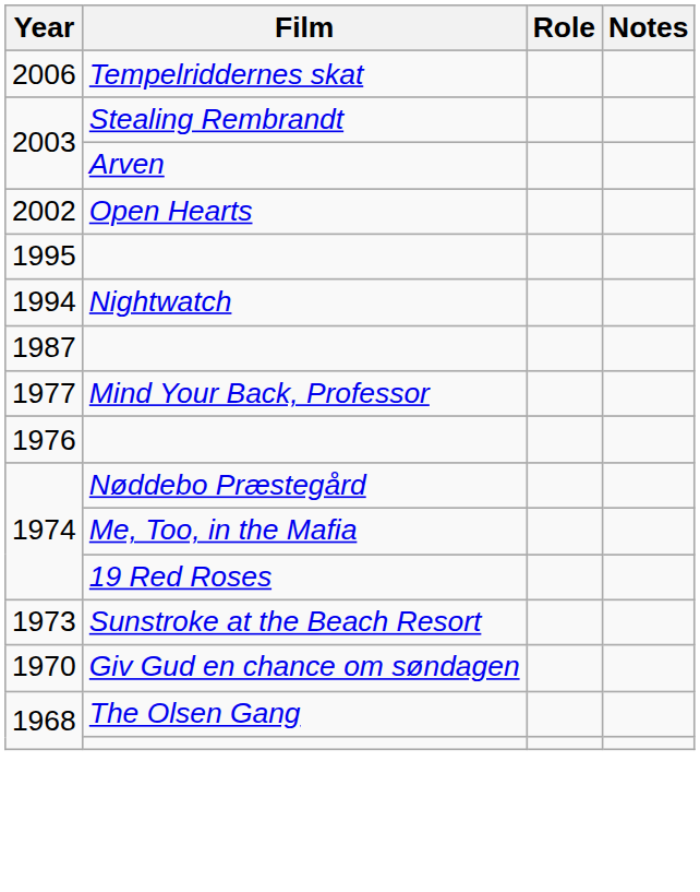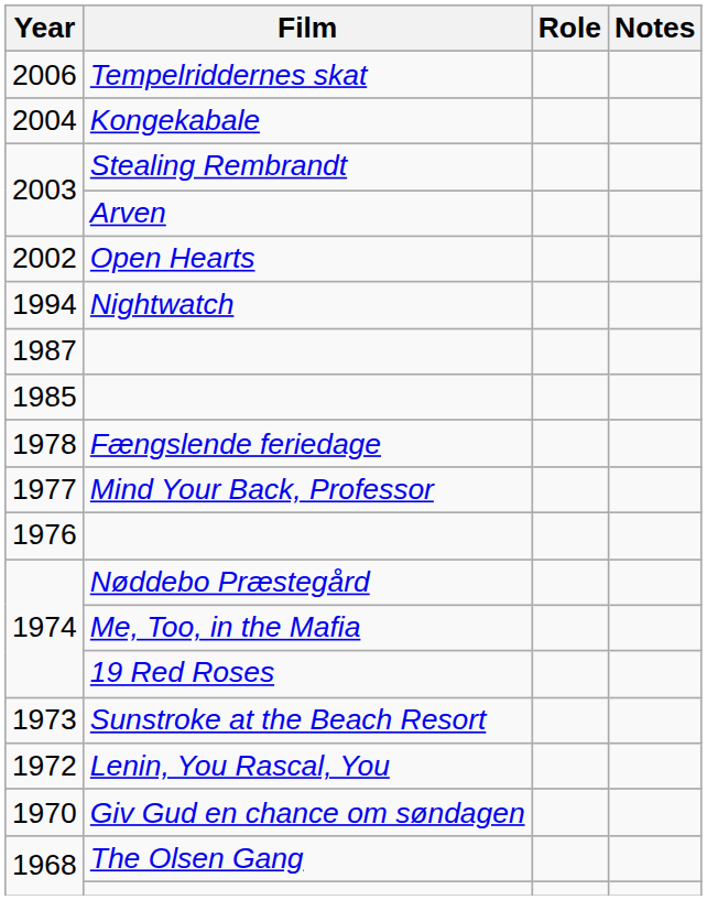 <table class="wikitable" style="font-size:100%;">
 <tr>
 <th>Year</th>
 <th>Film</th>
 <th>Role</th>
 <th>Notes</th>
 </tr>
 <tr>
 <td>2006</td>
 <td><em><a href='#'>Tempelriddernes skat</a></em></td>
+<td></td>
+<td></td>
+</tr>
+<tr>
+<td>2004</td>
+<td><em><a href='#'>Kongekabale</a></em></td>
 <td></td>
 <td></td>
 </tr>
 <tr>
 <td rowspan="2">2003</td>
 <td><em><a href='#'>Stealing Rembrandt</a></em></td>
 <td></td>
 <td></td>
 </tr>
 <tr>
 <td><em><a href='#'>Arven</a></em></td>
 <td></td>
 <td></td>
 </tr>
 <tr>
 <td>2002</td>
 <td><em><a href='#'>Open Hearts</a></em></td>
 <td></td>
 <td></td>
 </tr>
 <tr>
-<td>1995</td>
-<td><em></em></td>
-<td></td>
-<td></td>
-</tr>
-<tr>
 <td>1994</td>
 <td><em><a href='#'>Nightwatch</a></em></td>
 <td></td>
 <td></td>
 </tr>
 <tr>
 <td>1987</td>
 <td><em></em></td>
+<td></td>
+<td></td>
+</tr>
+<tr>
+<td>1985</td>
+<td><em></em></td>
+<td></td>
+<td></td>
+</tr>
+<tr>
+<td>1978</td>
+<td><em><a href='#'>Fængslende feriedage</a></em></td>
 <td></td>
 <td></td>
 </tr>
 <tr>
 <td>1977</td>
 <td><em><a href='#'>Mind Your Back, Professor</a></em></td>
 <td></td>
 <td></td>
 </tr>
 <tr>
 <td>1976</td>
 <td><em></em></td>
 <td></td>
 <td></td>
 </tr>
 <tr>
 <td rowspan="3">1974</td>
 <td><em><a href='#'>Nøddebo Præstegård</a></em></td>
 <td></td>
 <td></td>
 </tr>
 <tr>
 <td><em><a href='#'>Me, Too, in the Mafia</a></em></td>
 <td></td>
 <td></td>
 </tr>
 <tr>
 <td><em><a href='#'>19 Red Roses</a></em></td>
 <td></td>
 <td></td>
 </tr>
 <tr>
 <td>1973</td>
 <td><em><a href='#'>Sunstroke at the Beach Resort</a></em></td>
 <td></td>
 <td></td>
 </tr>
 <tr>
+<td>1972</td>
+<td><em><a href='#'>Lenin, You Rascal, You</a></em></td>
+<td></td>
+<td></td>
+</tr>
+<tr>
 <td>1970</td>
 <td><em><a href='#'>Giv Gud en chance om søndagen</a></em></td>
 <td></td>
 <td></td>
 </tr>
 <tr>
 <td rowspan="2">1968</td>
 <td><em><a href='#'>The Olsen Gang</a></em></td>
 <td></td>
 <td></td>
 </tr>
 <tr>
 <td><em></em></td>
 <td></td>
 <td></td>
 </tr>
 </table>
